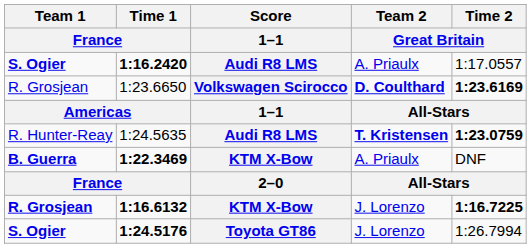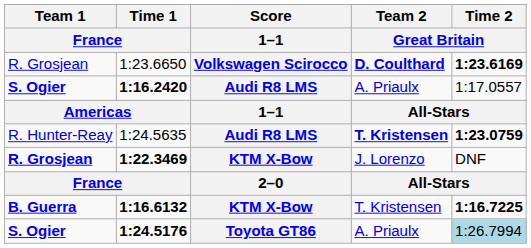 <table class="wikitable">
 <tr>
 <th>Team 1</th>
 <th>Time 1</th>
 <th>Score</th>
 <th>Team 2</th>
 <th>Time 2</th>
 </tr>
 <tr>
 <th colspan=2> <a href='#'>France</a></th>
 <th>1–1</th>
 <th colspan=2> <a href='#'>Great Britain</a></th>
 </tr>
 <tr>
+<td><a href='#'>R. Grosjean</a></td>
+<td>1:23.6650</td>
+<th><a href='#'>Volkswagen Scirocco</a></th>
+<td><strong><a href='#'>D. Coulthard</a></strong></td>
+<td><strong>1:23.6169</strong></td>
+</tr>
+<tr>
 <td><strong><a href='#'>S. Ogier</a></strong></td>
 <td><strong>1:16.2420</strong></td>
 <th><a href='#'>Audi R8 LMS</a></th>
 <td><a href='#'>A. Priaulx</a></td>
 <td>1:17.0557</td>
-</tr>
-<tr>
-<td><a href='#'>R. Grosjean</a></td>
-<td>1:23.6650</td>
-<th><a href='#'>Volkswagen Scirocco</a></th>
-<td><strong><a href='#'>D. Coulthard</a></strong></td>
-<td><strong>1:23.6169</strong></td>
 </tr>
 <tr>
 <th colspan=2> <a href='#'>Americas</a></th>
 <th>1–1</th>
 <th colspan=2> All-Stars</th>
 </tr>
 <tr>
 <td><a href='#'>R. Hunter-Reay</a></td>
 <td>1:24.5635</td>
 <th><a href='#'>Audi R8 LMS</a></th>
 <td><strong><a href='#'>T. Kristensen</a></strong></td>
 <td><strong>1:23.0759</strong></td>
 </tr>
 <tr>
-<td><strong><a href='#'>B. Guerra</a></strong></td>
+<td><strong><a href='#'>R. Grosjean</a></strong></td>
 <td><strong>1:22.3469</strong></td>
 <th><a href='#'>KTM X-Bow</a></th>
-<td><a href='#'>A. Priaulx</a></td>
+<td><a href='#'>J. Lorenzo</a></td>
 <td>DNF</td>
 </tr>
 <tr>
 <th colspan=2> <a href='#'>France</a></th>
 <th>2–0</th>
 <th colspan=2> All-Stars</th>
 </tr>
 <tr>
-<td><strong><a href='#'>R. Grosjean</a></strong></td>
+<td><strong><a href='#'>B. Guerra</a></strong></td>
 <td><strong>1:16.6132</strong></td>
 <th><a href='#'>KTM X-Bow</a></th>
-<td><a href='#'>J. Lorenzo</a></td>
+<td><a href='#'>T. Kristensen</a></td>
 <td><strong>1:16.7225 </strong></td>
 </tr>
 <tr>
 <td><strong><a href='#'>S. Ogier</a></strong></td>
 <td><strong>1:24.5176</strong></td>
 <th><a href='#'>Toyota GT86</a></th>
-<td><a href='#'>J. Lorenzo</a></td>
-<td>1:26.7994</td>
+<td><a href='#'>A. Priaulx</a></td>
+<td style="background: lightblue;">1:26.7994</td>
 </tr>
 </table>
